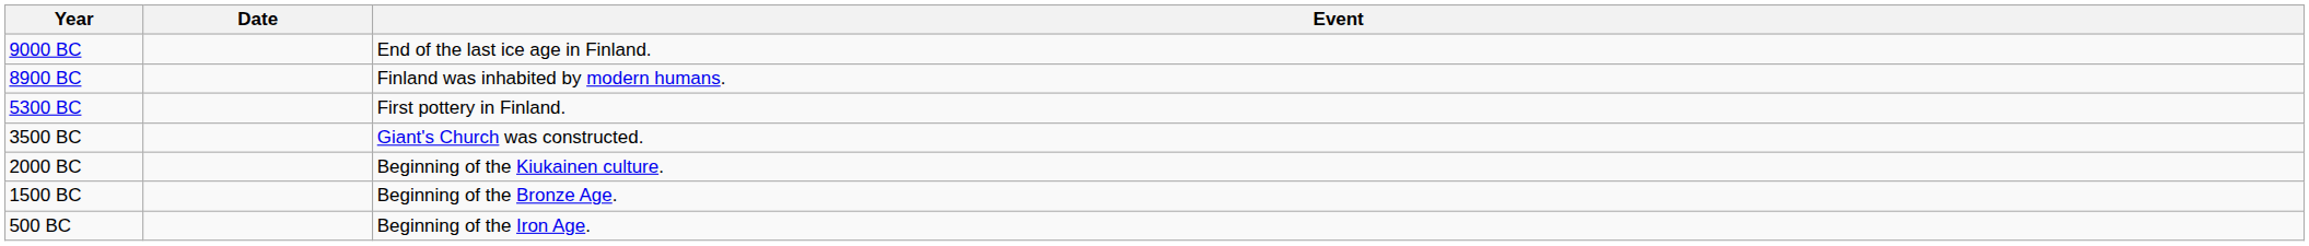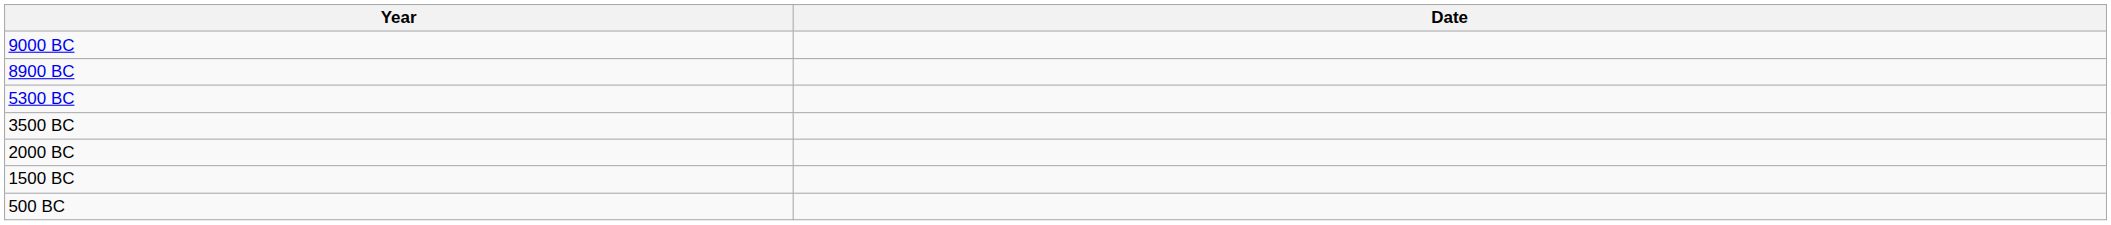 <table class="wikitable" style="width:100%">
 <tr>
 <th style="width:6%">Year</th>
 <th style="width:10%">Date</th>
-<th>Event</th>
 </tr>
 <tr>
 <td><a href='#'>9000 BC</a></td>
 <td></td>
-<td>End of the last ice age in Finland.</td>
 </tr>
 <tr>
 <td><a href='#'>8900 BC</a></td>
 <td></td>
-<td>Finland was inhabited by <a href='#'>modern humans</a>.</td>
 </tr>
 <tr>
 <td><a href='#'>5300 BC</a></td>
 <td></td>
-<td>First pottery in Finland.</td>
 </tr>
 <tr>
 <td>3500 BC</td>
 <td></td>
-<td><a href='#'>Giant's Church</a> was constructed.</td>
 </tr>
 <tr>
 <td>2000 BC</td>
 <td></td>
-<td>Beginning of the <a href='#'>Kiukainen culture</a>.</td>
 </tr>
 <tr>
 <td>1500 BC</td>
 <td></td>
-<td>Beginning of the <a href='#'>Bronze Age</a>.</td>
 </tr>
 <tr>
 <td>500 BC</td>
 <td></td>
-<td>Beginning of the <a href='#'>Iron Age</a>.</td>
 </tr>
 </table>
